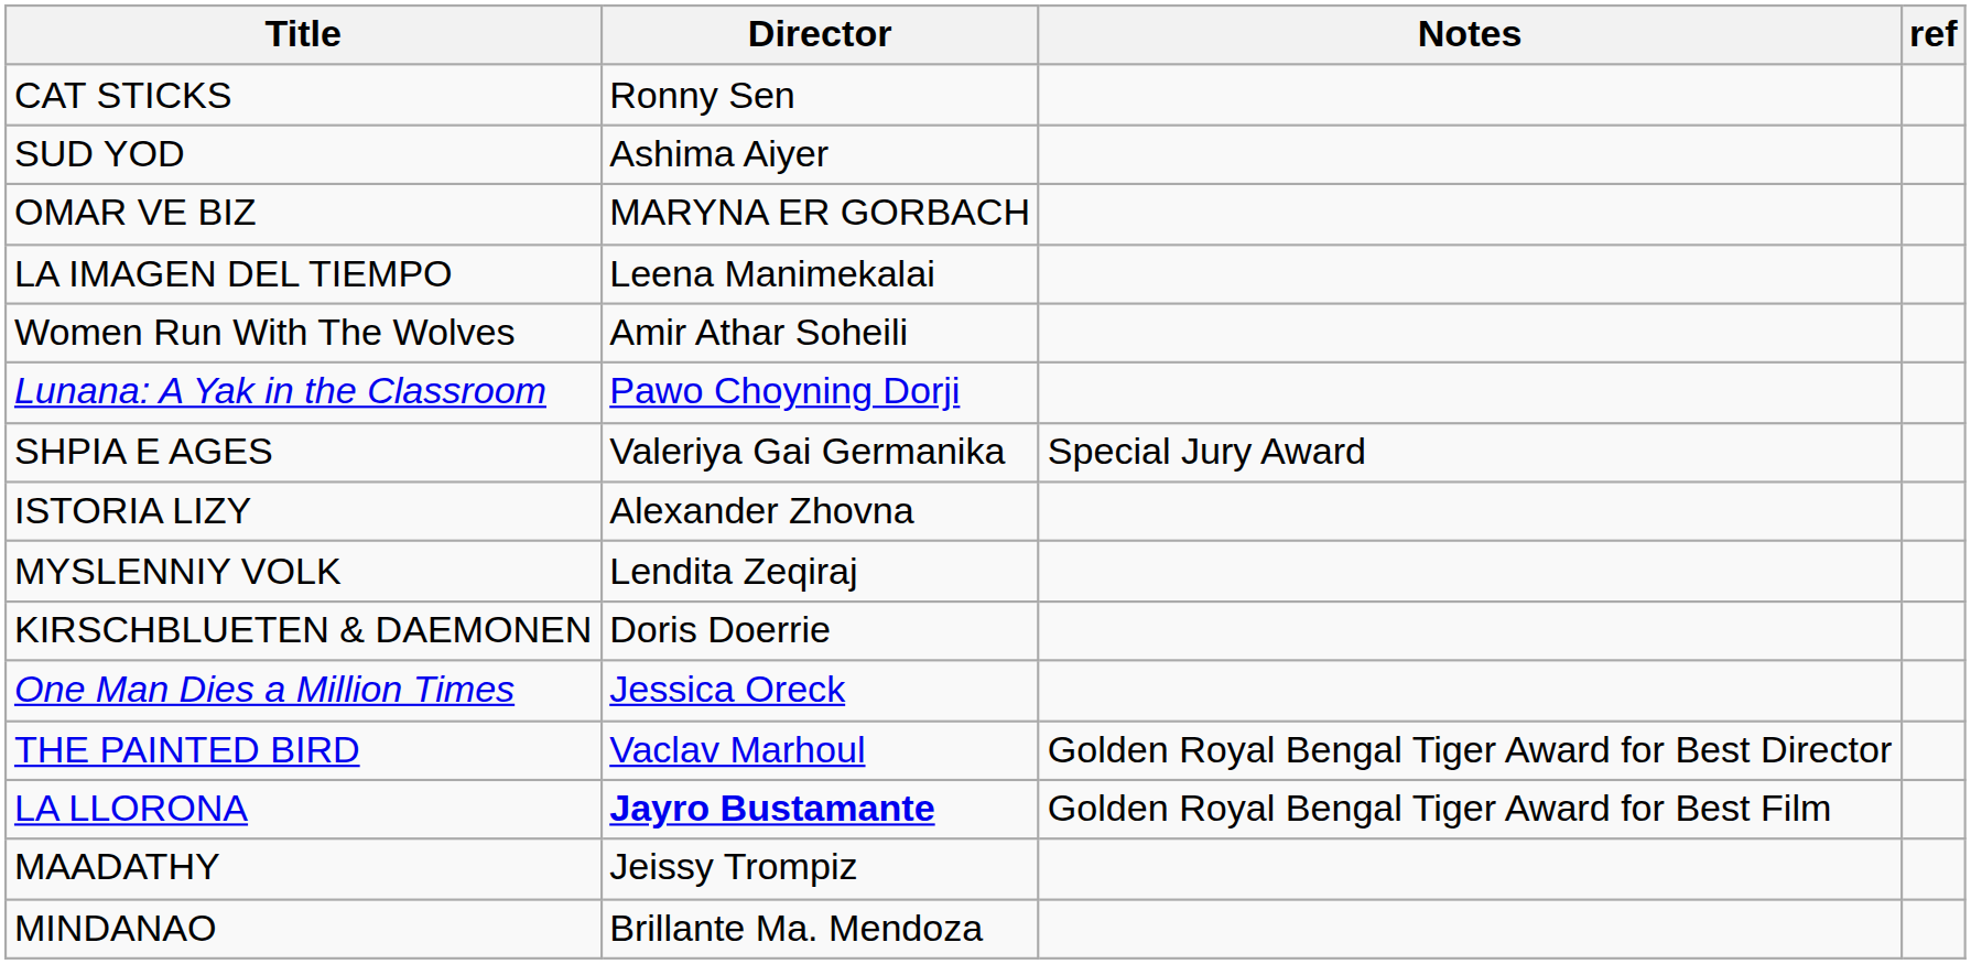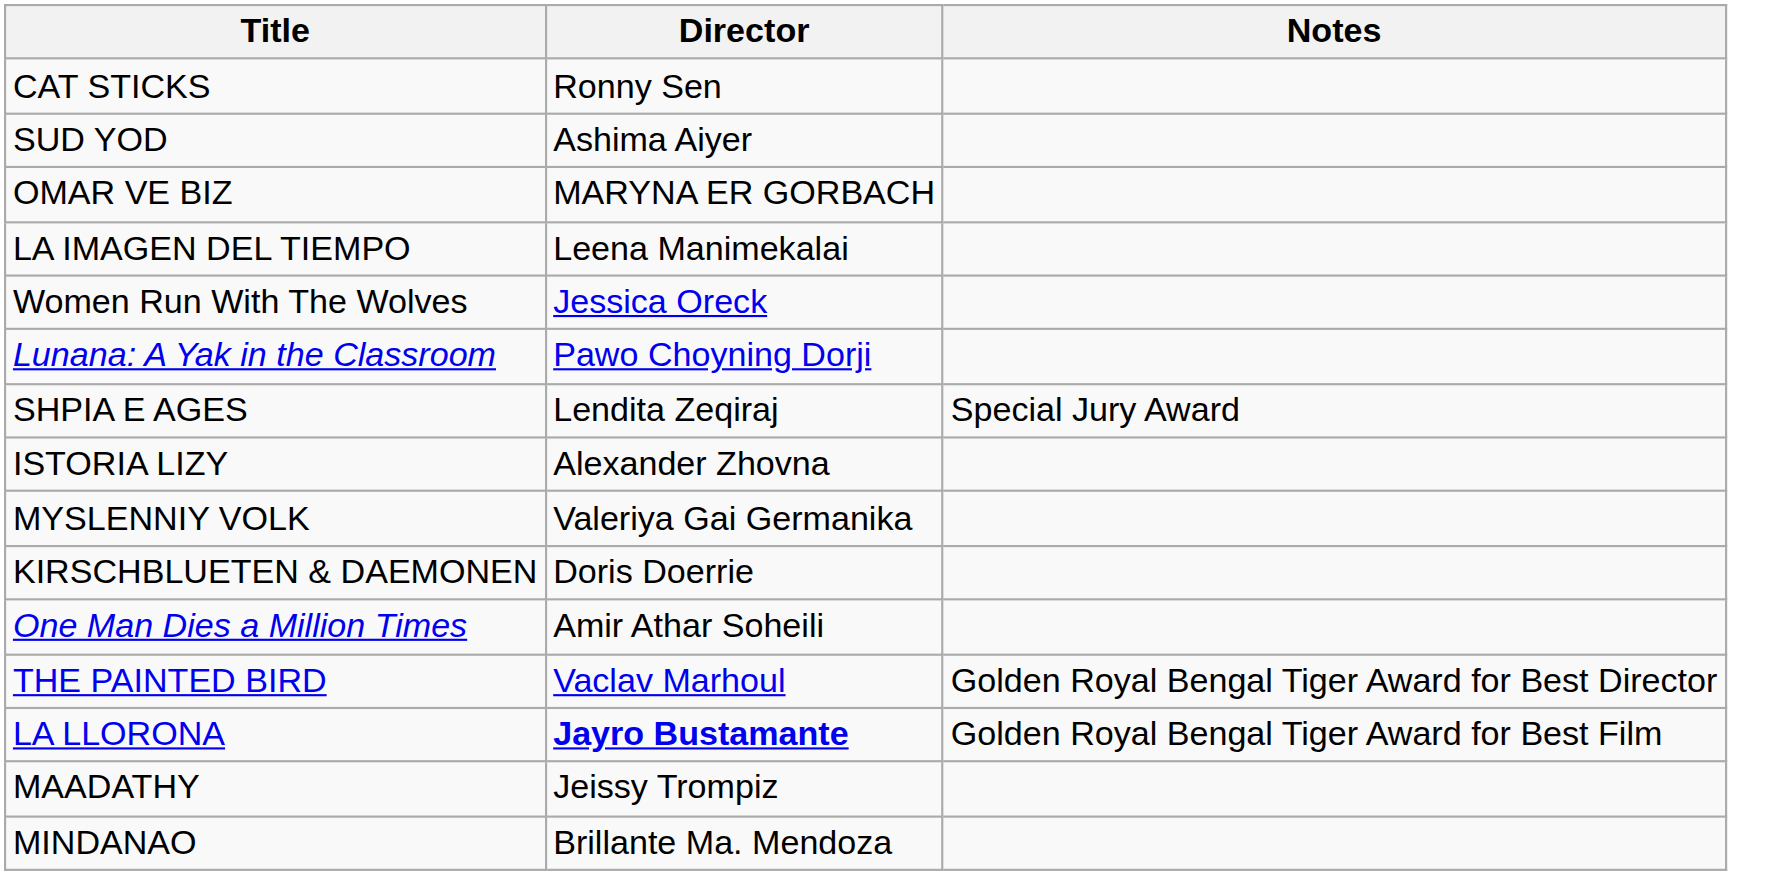 <table class="wikitable">
 <tr>
 <th>Title</th>
 <th>Director</th>
 <th>Notes</th>
-<th>ref</th>
 </tr>
 <tr>
 <td>CAT STICKS</td>
 <td>Ronny Sen</td>
-<td></td>
 <td></td>
 </tr>
 <tr>
 <td>SUD YOD</td>
 <td>Ashima Aiyer</td>
 <td></td>
-<td></td>
 </tr>
 <tr>
 <td>OMAR VE BIZ</td>
 <td>MARYNA ER GORBACH</td>
-<td></td>
 <td></td>
 </tr>
 <tr>
 <td>LA IMAGEN DEL TIEMPO</td>
 <td>Leena Manimekalai</td>
 <td></td>
-<td></td>
 </tr>
 <tr>
 <td>Women Run With The Wolves</td>
-<td>Amir Athar Soheili</td>
-<td></td>
+<td><a href='#'>Jessica Oreck</a></td>
 <td></td>
 </tr>
 <tr>
 <td><em><a href='#'>Lunana: A Yak in the Classroom</a></em></td>
 <td><a href='#'>Pawo Choyning Dorji</a></td>
 <td></td>
-<td></td>
 </tr>
 <tr>
 <td>SHPIA E AGES</td>
-<td>Valeriya Gai Germanika</td>
+<td>Lendita Zeqiraj</td>
 <td>Special Jury Award</td>
-<td></td>
 </tr>
 <tr>
 <td>ISTORIA LIZY</td>
 <td>Alexander Zhovna</td>
 <td></td>
-<td></td>
 </tr>
 <tr>
 <td>MYSLENNIY VOLK</td>
-<td>Lendita Zeqiraj</td>
-<td></td>
+<td>Valeriya Gai Germanika</td>
 <td></td>
 </tr>
 <tr>
 <td>KIRSCHBLUETEN & DAEMONEN</td>
 <td>Doris Doerrie</td>
 <td></td>
-<td></td>
 </tr>
 <tr>
 <td><em><a href='#'>One Man Dies a Million Times</a></em></td>
-<td><a href='#'>Jessica Oreck</a></td>
-<td></td>
+<td>Amir Athar Soheili</td>
 <td></td>
 </tr>
 <tr>
 <td><a href='#'>THE PAINTED BIRD</a></td>
 <td><a href='#'>Vaclav Marhoul</a></td>
 <td>Golden Royal Bengal Tiger Award for Best Director</td>
-<td></td>
 </tr>
 <tr>
 <td><a href='#'>LA LLORONA</a></td>
 <td><strong><a href='#'>Jayro Bustamante</a></strong></td>
 <td>Golden Royal Bengal Tiger Award for Best Film</td>
-<td></td>
 </tr>
 <tr>
 <td>MAADATHY</td>
 <td>Jeissy Trompiz</td>
-<td></td>
 <td></td>
 </tr>
 <tr>
 <td>MINDANAO</td>
 <td>Brillante Ma. Mendoza</td>
 <td></td>
-<td></td>
 </tr>
 </table>
